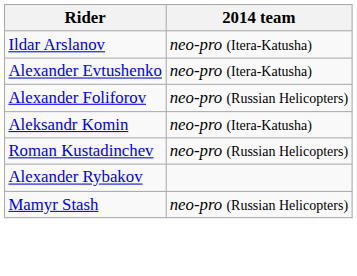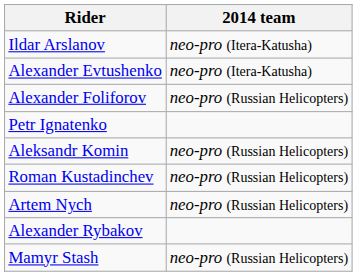 <table class="wikitable">
 <tr>
 <th>Rider</th>
 <th>2014 team</th>
 </tr>
 <tr>
 <td><a href='#'>Ildar Arslanov</a></td>
 <td><em>neo-pro</em> <small>(Itera-Katusha)</small></td>
 </tr>
 <tr>
 <td><a href='#'>Alexander Evtushenko</a></td>
 <td><em>neo-pro</em> <small>(Itera-Katusha)</small></td>
 </tr>
 <tr>
 <td><a href='#'>Alexander Foliforov</a></td>
 <td><em>neo-pro</em> <small>(Russian Helicopters)</small></td>
 </tr>
 <tr>
+<td><a href='#'>Petr Ignatenko</a></td>
+<td></td>
+</tr>
+<tr>
 <td><a href='#'>Aleksandr Komin</a></td>
-<td><em>neo-pro</em> <small>(Itera-Katusha)</small></td>
+<td><em>neo-pro</em> <small>(Russian Helicopters)</small></td>
 </tr>
 <tr>
 <td><a href='#'>Roman Kustadinchev</a></td>
+<td><em>neo-pro</em> <small>(Russian Helicopters)</small></td>
+</tr>
+<tr>
+<td><a href='#'>Artem Nych</a></td>
 <td><em>neo-pro</em> <small>(Russian Helicopters)</small></td>
 </tr>
 <tr>
 <td><a href='#'>Alexander Rybakov</a></td>
 <td></td>
 </tr>
 <tr>
 <td><a href='#'>Mamyr Stash</a></td>
 <td><em>neo-pro</em> <small>(Russian Helicopters)</small></td>
 </tr>
 </table>
